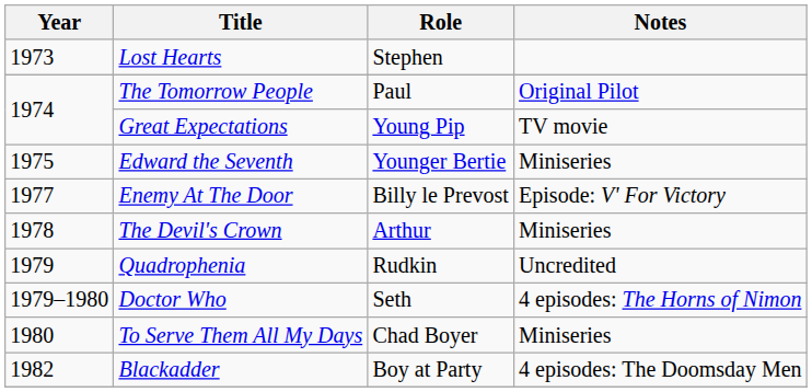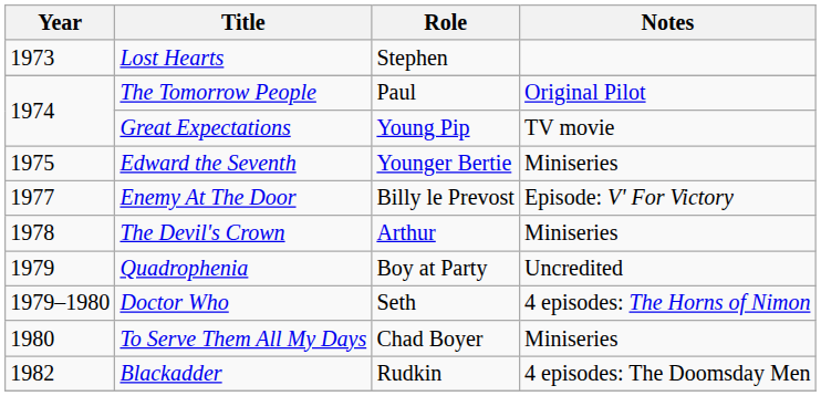 <table class="wikitable">
 <tr>
 <th>Year</th>
 <th>Title</th>
 <th>Role</th>
 <th>Notes</th>
 </tr>
 <tr>
 <td>1973</td>
 <td><em><a href='#'>Lost Hearts</a></em></td>
 <td>Stephen</td>
 <td></td>
 </tr>
 <tr>
 </tr>
 <tr>
 <td rowspan=2>1974</td>
 <td><em><a href='#'>The Tomorrow People</a></em></td>
 <td>Paul</td>
 <td><a href='#'>Original Pilot</a></td>
 </tr>
 <tr>
 <td><em><a href='#'>Great Expectations</a></em></td>
 <td><a href='#'>Young Pip</a></td>
 <td>TV movie</td>
 </tr>
 <tr>
 <td>1975</td>
 <td><em><a href='#'>Edward the Seventh</a></em></td>
 <td><a href='#'>Younger Bertie</a></td>
 <td>Miniseries</td>
 </tr>
 <tr>
 <td>1977</td>
 <td><em><a href='#'>Enemy At The Door</a></em></td>
 <td>Billy le Prevost</td>
 <td>Episode: <em>V' For Victory</em></td>
 </tr>
 <tr>
 <td>1978</td>
 <td><em><a href='#'>The Devil's Crown</a></em></td>
 <td><a href='#'>Arthur</a></td>
 <td>Miniseries</td>
 </tr>
 <tr>
 <td>1979</td>
 <td><em><a href='#'>Quadrophenia</a></em></td>
-<td>Rudkin</td>
+<td>Boy at Party</td>
 <td>Uncredited</td>
 </tr>
 <tr>
 <td>1979–1980</td>
 <td><em><a href='#'>Doctor Who</a></em></td>
 <td>Seth</td>
 <td>4 episodes: <em><a href='#'>The Horns of Nimon</a></em></td>
 </tr>
 <tr>
 <td>1980</td>
 <td><em><a href='#'>To Serve Them All My Days</a></em></td>
 <td>Chad Boyer</td>
 <td>Miniseries</td>
 </tr>
 <tr>
 <td>1982</td>
 <td><em><a href='#'>Blackadder</a></em></td>
-<td>Boy at Party</td>
+<td>Rudkin</td>
 <td>4 episodes: The Doomsday Men</td>
 </tr>
 <tr>
 </tr>
 </table>
